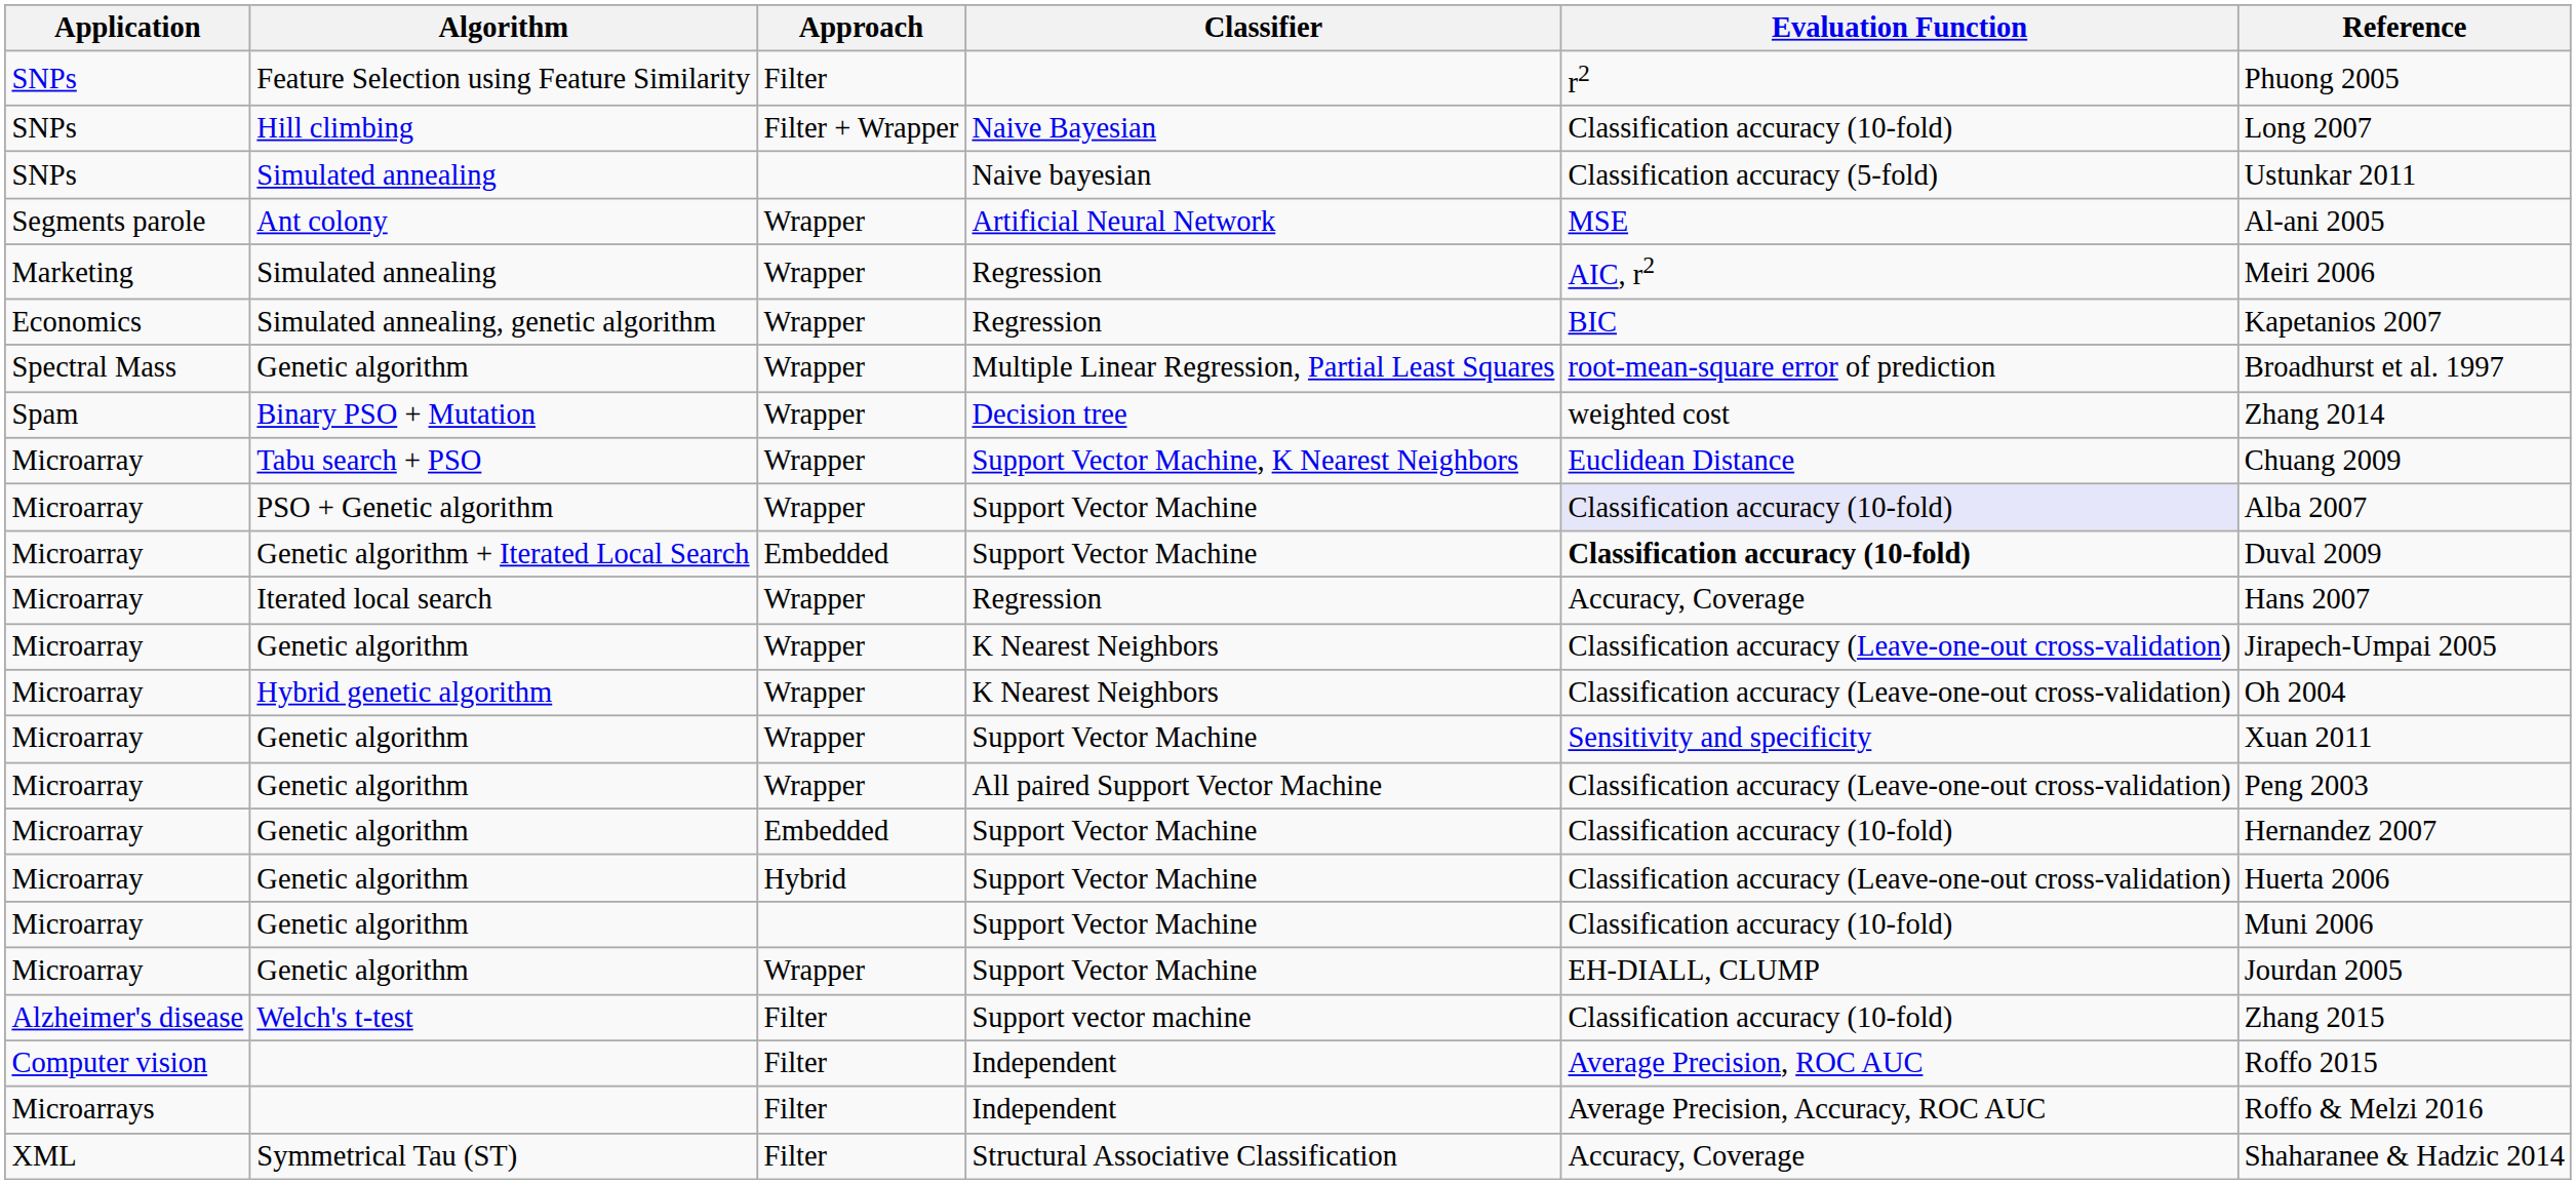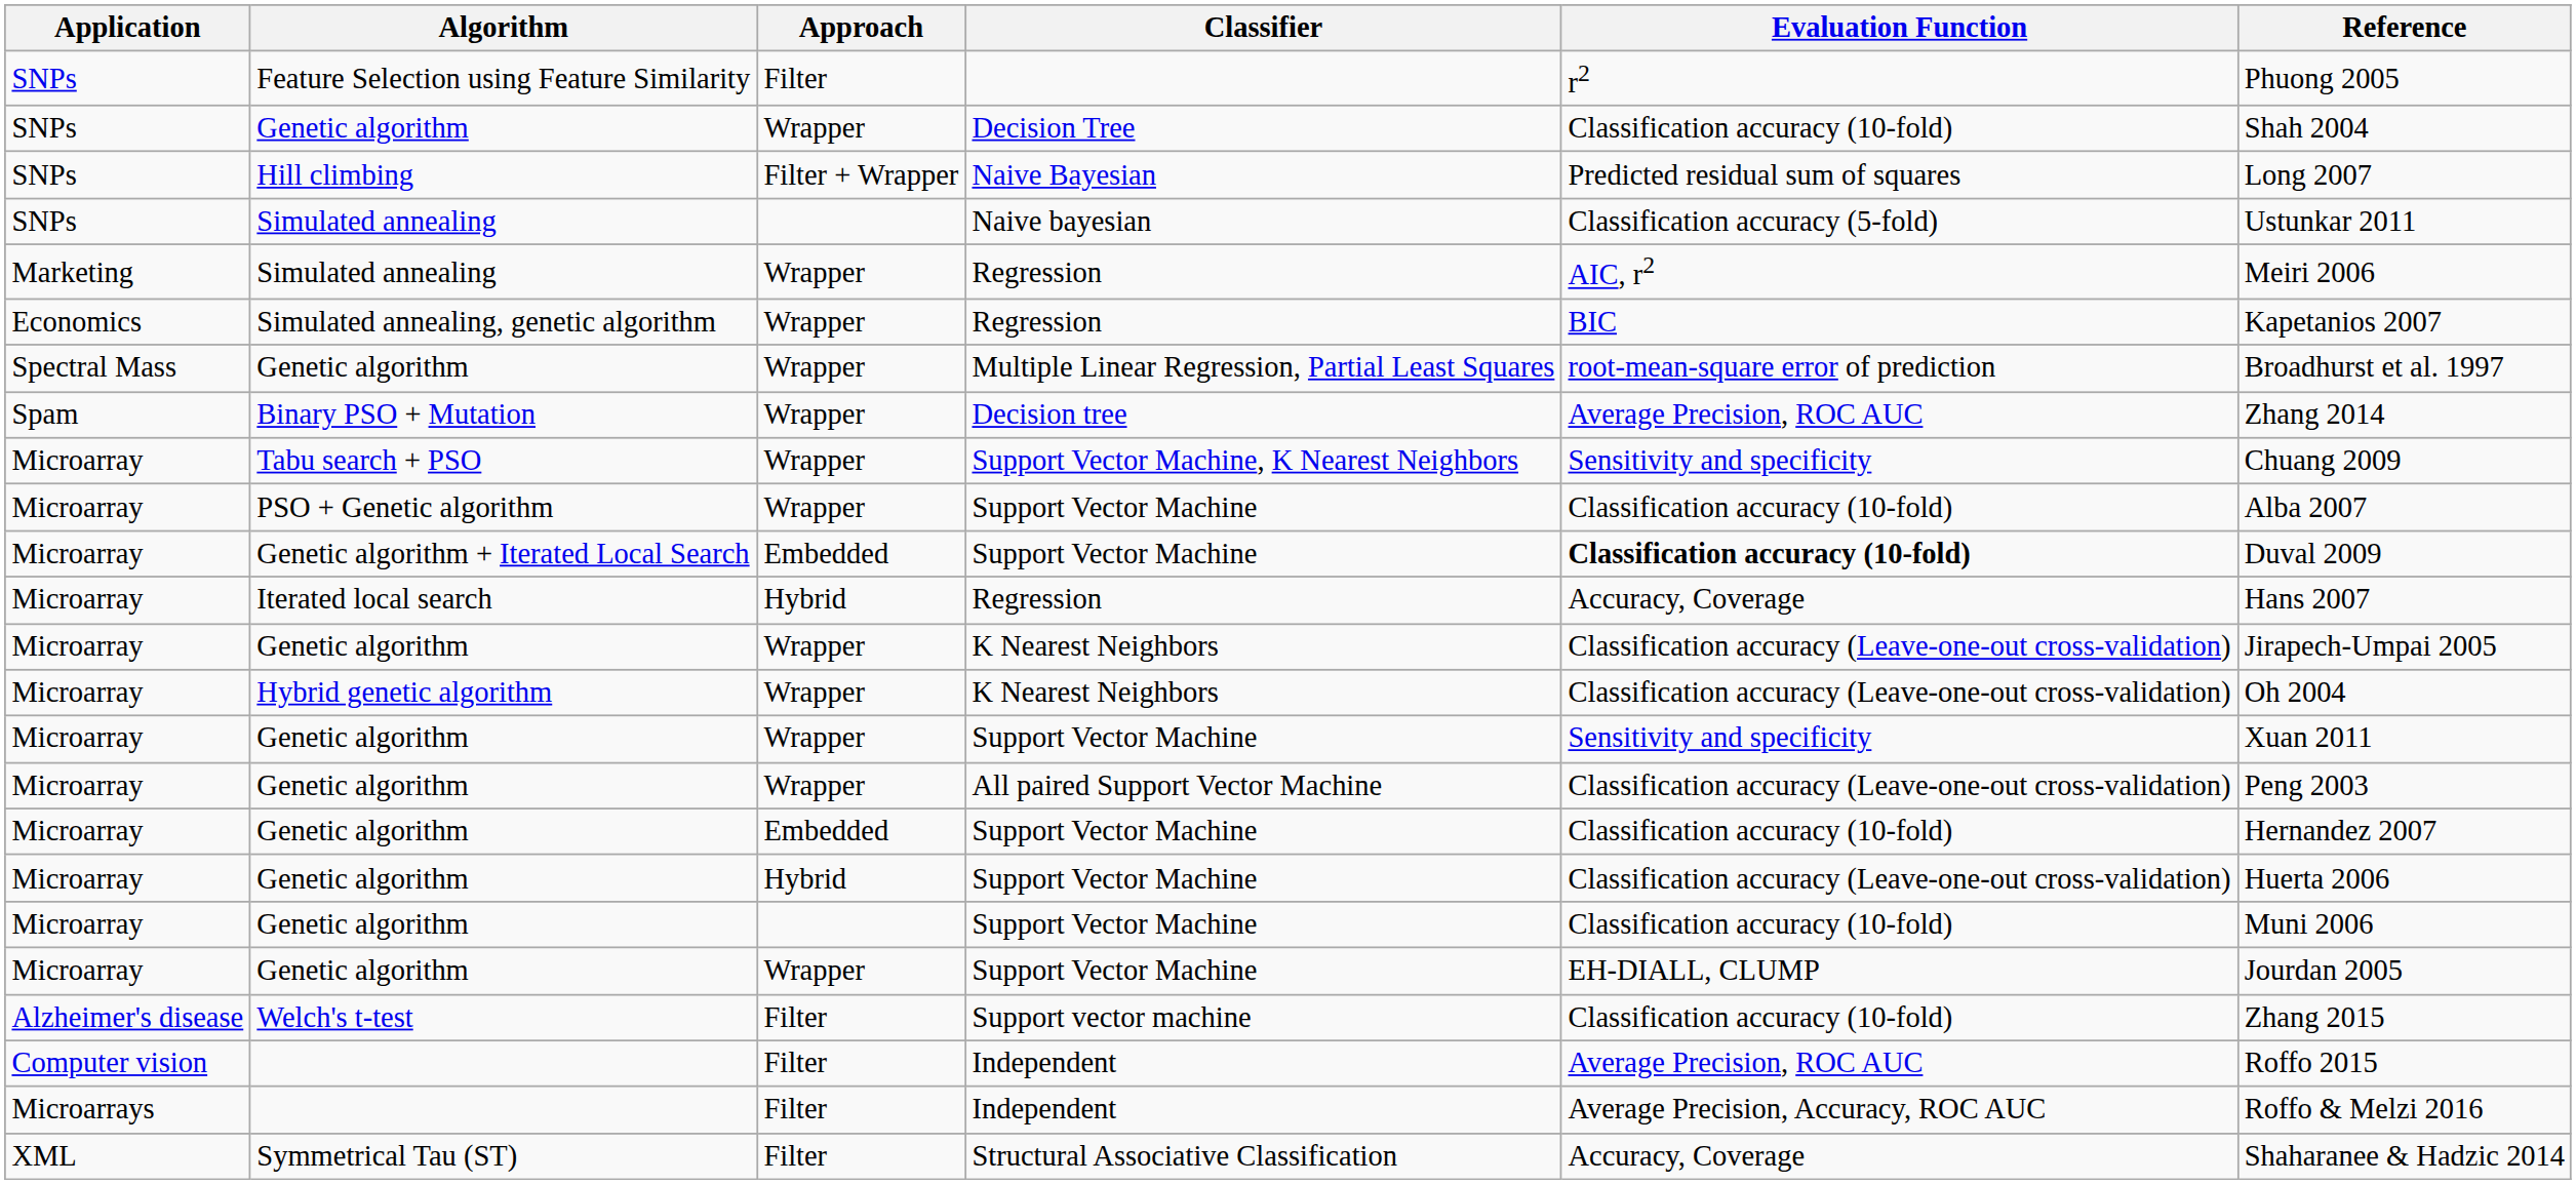 <table class="wikitable sortable">
 <tr>
 <th>Application</th>
 <th>Algorithm</th>
 <th>Approach</th>
 <th>Classifier</th>
 <th><a href='#'>Evaluation Function</a></th>
 <th>Reference</th>
 </tr>
 <tr>
 <td><a href='#'>SNPs</a></td>
 <td>Feature Selection using Feature Similarity</td>
 <td>Filter</td>
 <td></td>
 <td>r<sup>2</sup></td>
 <td>Phuong 2005</td>
 </tr>
 <tr>
 <td>SNPs</td>
+<td><a href='#'>Genetic algorithm</a></td>
+<td>Wrapper</td>
+<td><a href='#'>Decision Tree</a></td>
+<td>Classification accuracy (10-fold)</td>
+<td>Shah 2004</td>
+</tr>
+<tr>
+<td>SNPs</td>
 <td><a href='#'>Hill climbing</a></td>
 <td>Filter + Wrapper</td>
 <td><a href='#'>Naive Bayesian</a></td>
-<td>Classification accuracy (10-fold)</td>
+<td>Predicted residual sum of squares</td>
 <td>Long 2007</td>
 </tr>
 <tr>
 <td>SNPs</td>
 <td><a href='#'>Simulated annealing</a></td>
 <td></td>
 <td>Naive bayesian</td>
 <td>Classification accuracy (5-fold)</td>
 <td>Ustunkar 2011</td>
-</tr>
-<tr>
-<td>Segments parole</td>
-<td><a href='#'>Ant colony</a></td>
-<td>Wrapper</td>
-<td><a href='#'>Artificial Neural Network</a></td>
-<td><a href='#'>MSE</a></td>
-<td>Al-ani 2005 </td>
 </tr>
 <tr>
 <td>Marketing</td>
 <td>Simulated annealing</td>
 <td>Wrapper</td>
 <td>Regression</td>
 <td><a href='#'>AIC</a>, r<sup>2</sup></td>
 <td>Meiri 2006</td>
 </tr>
 <tr>
 <td>Economics</td>
 <td>Simulated annealing, genetic algorithm</td>
 <td>Wrapper</td>
 <td>Regression</td>
 <td><a href='#'>BIC</a></td>
 <td>Kapetanios 2007</td>
 </tr>
 <tr>
 <td>Spectral Mass</td>
 <td>Genetic algorithm</td>
 <td>Wrapper</td>
 <td>Multiple Linear Regression, <a href='#'>Partial Least Squares</a></td>
 <td><a href='#'>root-mean-square error</a> of prediction</td>
 <td>Broadhurst et al. 1997</td>
 </tr>
 <tr>
 <td>Spam</td>
 <td><a href='#'>Binary PSO</a> + <a href='#'>Mutation</a></td>
 <td>Wrapper</td>
 <td><a href='#'>Decision tree</a></td>
-<td>weighted cost</td>
+<td><a href='#'>Average Precision</a>, <a href='#'>ROC AUC</a></td>
 <td>Zhang 2014</td>
 </tr>
 <tr>
 <td>Microarray</td>
 <td><a href='#'>Tabu search</a> + <a href='#'>PSO</a></td>
 <td>Wrapper</td>
 <td><a href='#'>Support Vector Machine</a>, <a href='#'>K Nearest Neighbors</a></td>
-<td><a href='#'>Euclidean Distance</a></td>
+<td><a href='#'>Sensitivity and specificity</a></td>
 <td>Chuang 2009</td>
 </tr>
 <tr>
 <td>Microarray</td>
 <td>PSO + Genetic algorithm</td>
 <td>Wrapper</td>
 <td>Support Vector Machine</td>
-<td style="background: lavender;">Classification accuracy (10-fold)</td>
+<td>Classification accuracy (10-fold)</td>
 <td>Alba 2007</td>
 </tr>
 <tr>
 <td>Microarray</td>
 <td>Genetic algorithm + <a href='#'>Iterated Local Search</a></td>
 <td>Embedded</td>
 <td>Support Vector Machine</td>
 <td><strong>Classification accuracy (10-fold)</strong></td>
 <td>Duval 2009</td>
 </tr>
 <tr>
 <td>Microarray</td>
 <td>Iterated local search</td>
-<td>Wrapper</td>
+<td>Hybrid</td>
 <td>Regression</td>
 <td>Accuracy, Coverage</td>
 <td>Hans 2007</td>
 </tr>
 <tr>
 <td>Microarray</td>
 <td>Genetic algorithm</td>
 <td>Wrapper</td>
 <td>K Nearest Neighbors</td>
 <td>Classification accuracy (<a href='#'>Leave-one-out cross-validation</a>)</td>
 <td>Jirapech-Umpai 2005</td>
 </tr>
 <tr>
 <td>Microarray</td>
 <td><a href='#'>Hybrid genetic algorithm</a></td>
 <td>Wrapper</td>
 <td>K Nearest Neighbors</td>
 <td>Classification accuracy (Leave-one-out cross-validation)</td>
 <td>Oh 2004</td>
 </tr>
 <tr>
 <td>Microarray</td>
 <td>Genetic algorithm</td>
 <td>Wrapper</td>
 <td>Support Vector Machine</td>
 <td><a href='#'>Sensitivity and specificity</a></td>
 <td>Xuan 2011</td>
 </tr>
 <tr>
 <td>Microarray</td>
 <td>Genetic algorithm</td>
 <td>Wrapper</td>
 <td>All paired Support Vector Machine</td>
 <td>Classification accuracy (Leave-one-out cross-validation)</td>
 <td>Peng 2003</td>
 </tr>
 <tr>
 <td>Microarray</td>
 <td>Genetic algorithm</td>
 <td>Embedded</td>
 <td>Support Vector Machine</td>
 <td>Classification accuracy (10-fold)</td>
 <td>Hernandez 2007</td>
 </tr>
 <tr>
 <td>Microarray</td>
 <td>Genetic algorithm</td>
 <td>Hybrid</td>
 <td>Support Vector Machine</td>
 <td>Classification accuracy (Leave-one-out cross-validation)</td>
 <td>Huerta 2006</td>
 </tr>
 <tr>
 <td>Microarray</td>
 <td>Genetic algorithm</td>
 <td></td>
 <td>Support Vector Machine</td>
 <td>Classification accuracy (10-fold)</td>
 <td>Muni 2006</td>
 </tr>
 <tr>
 <td>Microarray</td>
 <td>Genetic algorithm</td>
 <td>Wrapper</td>
 <td>Support Vector Machine</td>
 <td>EH-DIALL, CLUMP</td>
 <td>Jourdan 2005</td>
 </tr>
 <tr>
 <td><a href='#'>Alzheimer's disease</a></td>
 <td><a href='#'>Welch's t-test</a></td>
 <td>Filter</td>
 <td>Support vector machine</td>
 <td>Classification accuracy (10-fold)</td>
 <td>Zhang 2015</td>
 </tr>
 <tr>
 <td><a href='#'>Computer vision</a></td>
 <td></td>
 <td>Filter</td>
 <td>Independent</td>
 <td><a href='#'>Average Precision</a>, <a href='#'>ROC AUC</a></td>
 <td>Roffo 2015</td>
 </tr>
 <tr>
 <td>Microarrays</td>
 <td></td>
 <td>Filter</td>
 <td>Independent</td>
 <td>Average Precision, Accuracy, ROC AUC</td>
 <td>Roffo & Melzi 2016</td>
 </tr>
 <tr>
 <td>XML</td>
 <td>Symmetrical Tau (ST)</td>
 <td>Filter</td>
 <td>Structural Associative Classification</td>
 <td>Accuracy, Coverage</td>
 <td>Shaharanee & Hadzic 2014</td>
 </tr>
 </table>
